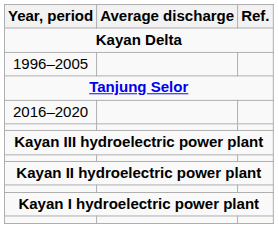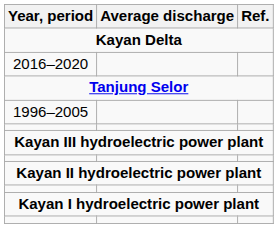 <table class="wikitable" style="text-align:center;">
 <tr>
 <th>Year, period</th>
 <th>Average discharge</th>
 <th>Ref.</th>
 </tr>
 <tr>
 <td colspan="3"><strong>Kayan Delta</strong><br></td>
 </tr>
 <tr>
-<td>1996–2005</td>
+<td>2016–2020</td>
 <td></td>
 <td></td>
 </tr>
 <tr>
 <td colspan="3"><strong><a href='#'>Tanjung Selor</a></strong><br></td>
 </tr>
 <tr>
-<td>2016–2020</td>
+<td>1996–2005</td>
 <td></td>
 <td></td>
 </tr>
 <tr>
 <td></td>
 <td></td>
 <td></td>
 </tr>
 <tr>
 <td colspan="3"><strong>Kayan III hydroelectric power plant</strong><br></td>
 </tr>
 <tr>
 <td></td>
 <td></td>
 <td></td>
 </tr>
 <tr>
 <td colspan="3"><strong>Kayan II hydroelectric power plant</strong><br></td>
 </tr>
 <tr>
 <td></td>
 <td></td>
 <td></td>
 </tr>
 <tr>
 <td colspan="3"><strong>Kayan I hydroelectric power plant</strong><br></td>
 </tr>
 <tr>
 <td></td>
 <td></td>
 <td></td>
 </tr>
 </table>
